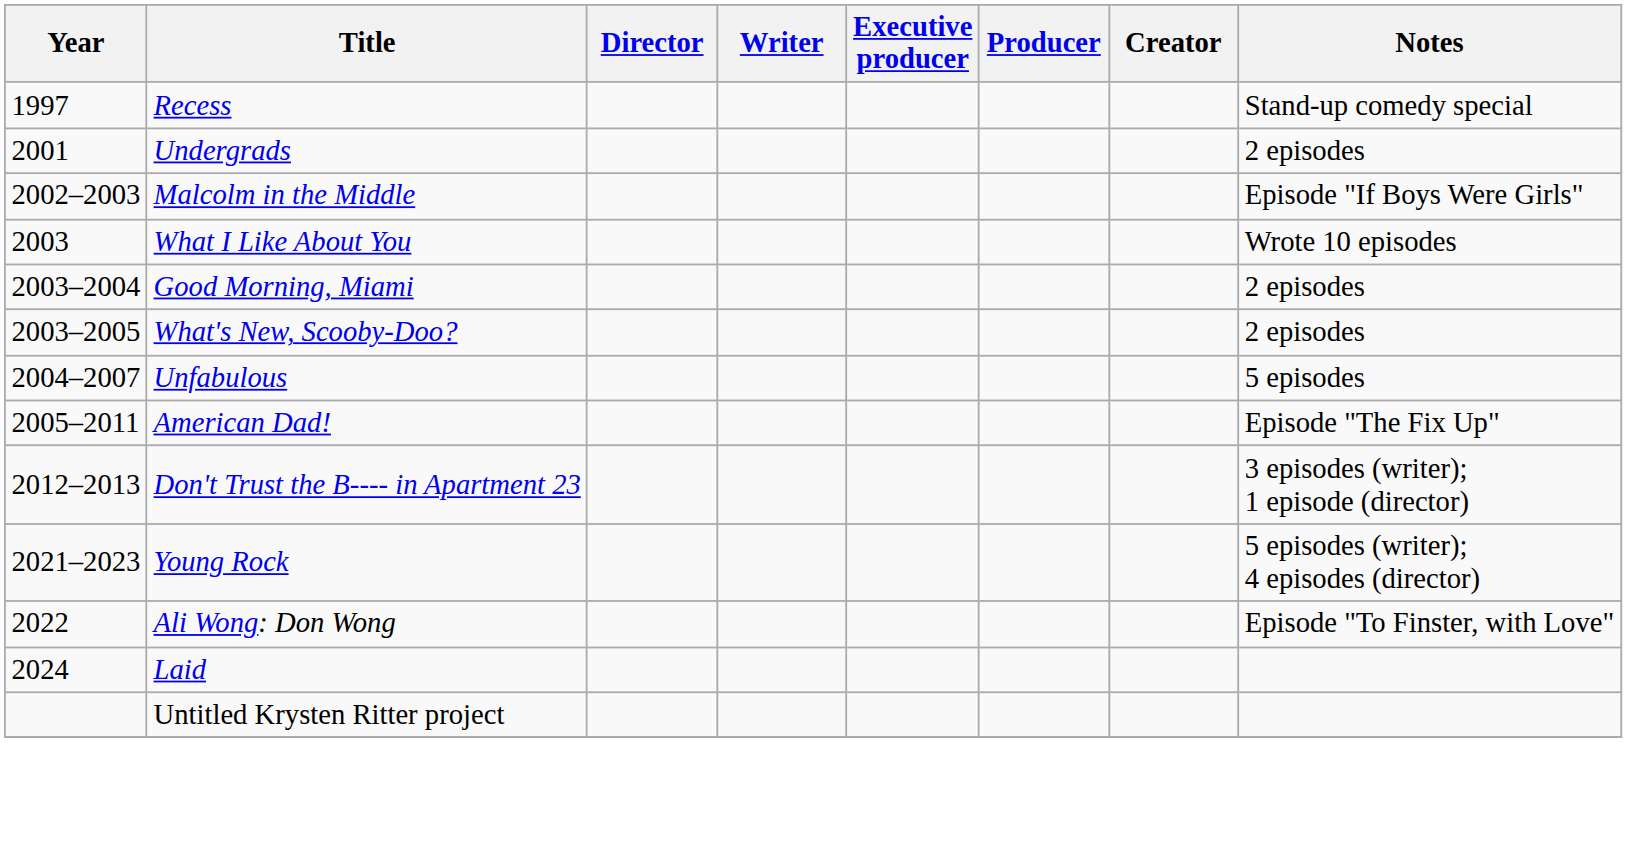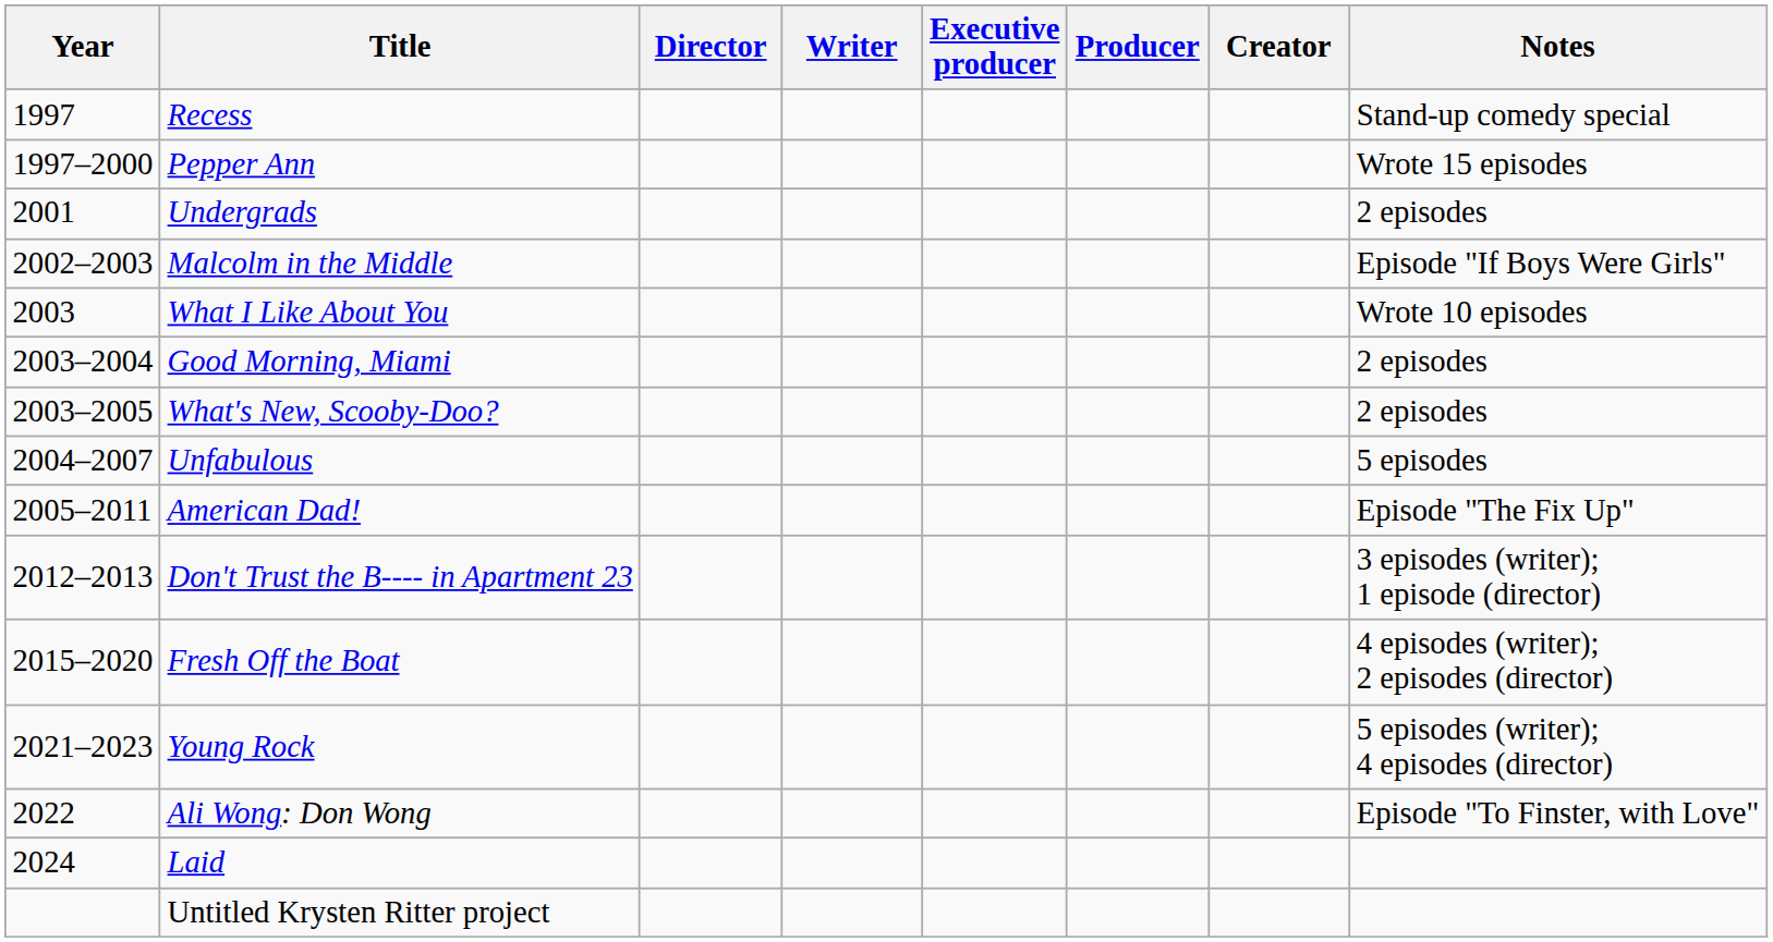 <table class="wikitable">
 <tr>
 <th>Year</th>
 <th>Title</th>
 <th width=65><a href='#'>Director</a></th>
 <th width=65><a href='#'>Writer</a></th>
 <th width=65><a href='#'>Executive producer</a></th>
 <th width=65><a href='#'>Producer</a></th>
 <th width=65>Creator</th>
 <th>Notes</th>
 </tr>
 <tr>
 <td>1997</td>
 <td><em><a href='#'>Recess</a></em></td>
 <td></td>
 <td></td>
 <td></td>
 <td></td>
 <td></td>
 <td>Stand-up comedy special</td>
+</tr>
+<tr>
+<td>1997–2000</td>
+<td><em><a href='#'>Pepper Ann</a></em></td>
+<td></td>
+<td></td>
+<td></td>
+<td></td>
+<td></td>
+<td>Wrote 15 episodes</td>
 </tr>
 <tr>
 <td>2001</td>
 <td><em><a href='#'>Undergrads</a></em></td>
 <td></td>
 <td></td>
 <td></td>
 <td></td>
 <td></td>
 <td>2 episodes</td>
 </tr>
 <tr>
 <td>2002–2003</td>
 <td><em><a href='#'>Malcolm in the Middle</a></em></td>
 <td></td>
 <td></td>
 <td></td>
 <td></td>
 <td></td>
 <td>Episode "If Boys Were Girls"</td>
 </tr>
 <tr>
 <td>2003</td>
 <td><em><a href='#'>What I Like About You</a></em></td>
 <td></td>
 <td></td>
 <td></td>
 <td></td>
 <td></td>
 <td>Wrote 10 episodes</td>
 </tr>
 <tr>
 <td>2003–2004</td>
 <td><em><a href='#'>Good Morning, Miami</a></em></td>
 <td></td>
 <td></td>
 <td></td>
 <td></td>
 <td></td>
 <td>2 episodes</td>
 </tr>
 <tr>
 <td>2003–2005</td>
 <td><em><a href='#'>What's New, Scooby-Doo?</a></em></td>
 <td></td>
 <td></td>
 <td></td>
 <td></td>
 <td></td>
 <td>2 episodes</td>
 </tr>
 <tr>
 <td>2004–2007</td>
 <td><em><a href='#'>Unfabulous</a></em></td>
 <td></td>
 <td></td>
 <td></td>
 <td></td>
 <td></td>
 <td>5 episodes</td>
 </tr>
 <tr>
 <td>2005–2011</td>
 <td><em><a href='#'>American Dad!</a></em></td>
 <td></td>
 <td></td>
 <td></td>
 <td></td>
 <td></td>
 <td>Episode "The Fix Up"</td>
 </tr>
 <tr>
 <td>2012–2013</td>
 <td><em><a href='#'>Don't Trust the B---- in Apartment 23</a></em></td>
 <td></td>
 <td></td>
 <td></td>
 <td></td>
 <td></td>
 <td>3 episodes (writer);<br>1 episode (director)</td>
 </tr>
 <tr>
+<td>2015–2020</td>
+<td><em><a href='#'>Fresh Off the Boat</a></em></td>
+<td></td>
+<td></td>
+<td></td>
+<td></td>
+<td></td>
+<td>4 episodes (writer);<br>2 episodes (director)</td>
+</tr>
+<tr>
 <td>2021–2023</td>
 <td><em><a href='#'>Young Rock</a></em></td>
 <td></td>
 <td></td>
 <td></td>
 <td></td>
 <td></td>
 <td>5 episodes (writer);<br>4 episodes (director)</td>
 </tr>
 <tr>
 <td>2022</td>
 <td><em><a href='#'>Ali Wong</a>: Don Wong</em></td>
 <td></td>
 <td></td>
 <td></td>
 <td></td>
 <td></td>
 <td>Episode "To Finster, with Love"</td>
 </tr>
 <tr>
 <td>2024</td>
 <td><em><a href='#'>Laid</a></em></td>
 <td></td>
 <td></td>
 <td></td>
 <td></td>
 <td></td>
 <td></td>
 </tr>
 <tr>
 <td></td>
 <td>Untitled Krysten Ritter project</td>
 <td></td>
 <td></td>
 <td></td>
 <td></td>
 <td></td>
 <td></td>
 </tr>
 <tr>
 </tr>
 </table>
